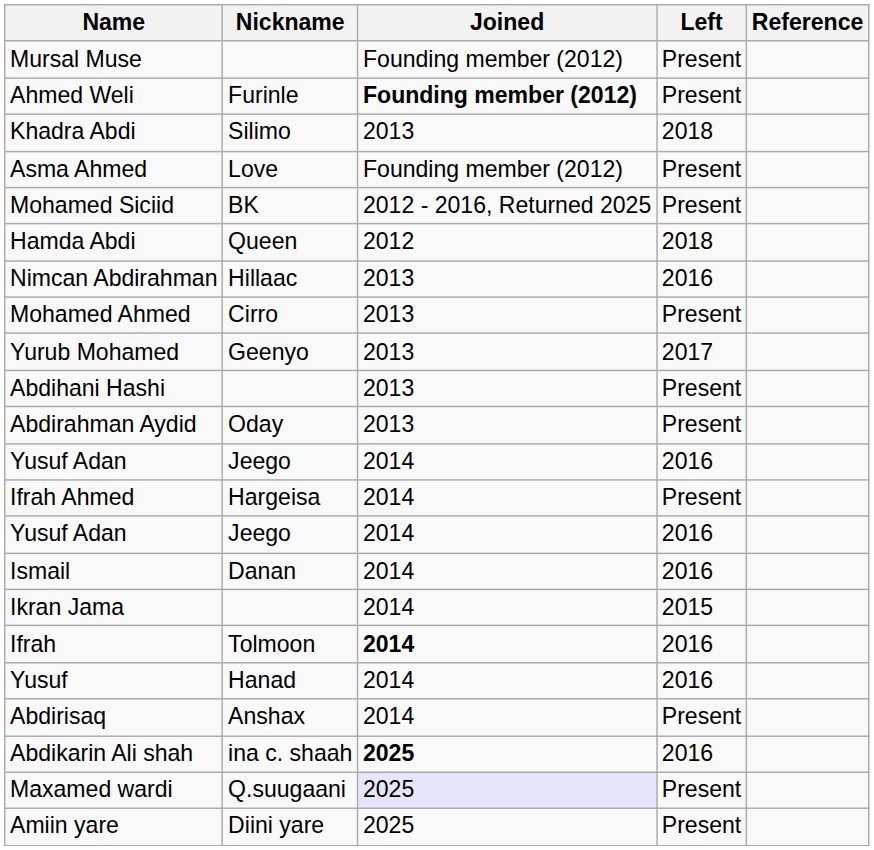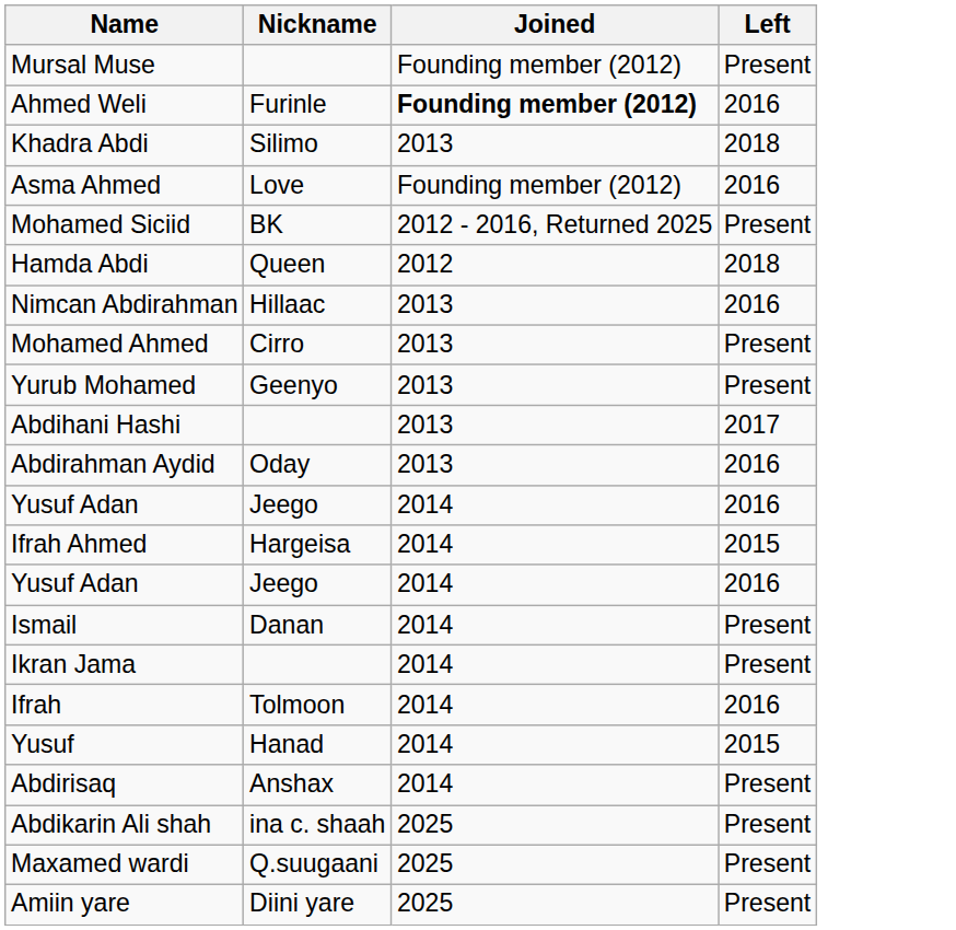 <table class="sortable wikitable">
 <tr>
 <th>Name</th>
 <th>Nickname</th>
 <th>Joined</th>
 <th>Left</th>
-<th>Reference</th>
 </tr>
 <tr>
 <td>Mursal Muse</td>
 <td></td>
 <td>Founding member (2012)</td>
 <td>Present</td>
-<td></td>
 </tr>
 <tr>
 <td>Ahmed Weli</td>
 <td>Furinle</td>
 <td><strong>Founding member (2012)</strong></td>
-<td>Present</td>
-<td></td>
+<td>2016</td>
 </tr>
 <tr>
 <td>Khadra Abdi</td>
 <td>Silimo</td>
 <td>2013</td>
 <td>2018</td>
-<td></td>
 </tr>
 <tr>
 <td>Asma Ahmed</td>
 <td>Love</td>
 <td>Founding member (2012)</td>
-<td>Present</td>
-<td></td>
+<td>2016</td>
 </tr>
 <tr>
 <td>Mohamed Siciid</td>
 <td>BK</td>
 <td>2012 - 2016, Returned 2025</td>
 <td>Present</td>
-<td></td>
 </tr>
 <tr>
 <td>Hamda Abdi</td>
 <td>Queen</td>
 <td>2012</td>
 <td>2018</td>
-<td></td>
 </tr>
 <tr>
 <td>Nimcan Abdirahman</td>
 <td>Hillaac</td>
 <td>2013</td>
 <td>2016</td>
-<td></td>
 </tr>
 <tr>
 <td>Mohamed Ahmed</td>
 <td>Cirro</td>
 <td>2013</td>
 <td>Present</td>
-<td></td>
 </tr>
 <tr>
 <td>Yurub Mohamed</td>
 <td>Geenyo</td>
 <td>2013</td>
-<td>2017</td>
-<td></td>
+<td>Present</td>
 </tr>
 <tr>
 <td>Abdihani Hashi</td>
 <td></td>
 <td>2013</td>
-<td>Present</td>
-<td></td>
+<td>2017</td>
 </tr>
 <tr>
 <td>Abdirahman Aydid</td>
 <td>Oday</td>
 <td>2013</td>
-<td>Present</td>
-<td></td>
+<td>2016</td>
 </tr>
 <tr>
 <td>Yusuf Adan</td>
 <td>Jeego</td>
 <td>2014</td>
 <td>2016</td>
-<td></td>
 </tr>
 <tr>
 <td>Ifrah Ahmed</td>
 <td>Hargeisa</td>
 <td>2014</td>
-<td>Present</td>
-<td></td>
+<td>2015</td>
 </tr>
 <tr>
 <td>Yusuf Adan</td>
 <td>Jeego</td>
 <td>2014</td>
 <td>2016</td>
-<td></td>
 </tr>
 <tr>
 <td>Ismail</td>
 <td>Danan</td>
 <td>2014</td>
-<td>2016</td>
-<td></td>
+<td>Present</td>
 </tr>
 <tr>
 <td>Ikran Jama</td>
 <td></td>
 <td>2014</td>
-<td>2015</td>
-<td></td>
+<td>Present</td>
 </tr>
 <tr>
 <td>Ifrah</td>
 <td>Tolmoon</td>
-<td><strong>2014</strong></td>
+<td>2014</td>
 <td>2016</td>
-<td></td>
 </tr>
 <tr>
 <td>Yusuf</td>
 <td>Hanad</td>
 <td>2014</td>
-<td>2016</td>
-<td></td>
+<td>2015</td>
 </tr>
 <tr>
 <td>Abdirisaq</td>
 <td>Anshax</td>
 <td>2014</td>
 <td>Present</td>
-<td></td>
 </tr>
 <tr>
 <td>Abdikarin Ali shah</td>
 <td>ina c. shaah</td>
-<td><strong>2025</strong></td>
-<td>2016</td>
-<td></td>
+<td>2025</td>
+<td>Present</td>
 </tr>
 <tr>
 <td>Maxamed wardi</td>
 <td>Q.suugaani</td>
-<td style="background: lavender;">2025</td>
+<td>2025</td>
 <td>Present</td>
-<td></td>
 </tr>
 <tr>
 <td>Amiin yare</td>
 <td>Diini yare</td>
 <td>2025</td>
 <td>Present</td>
-<td></td>
 </tr>
 </table>
